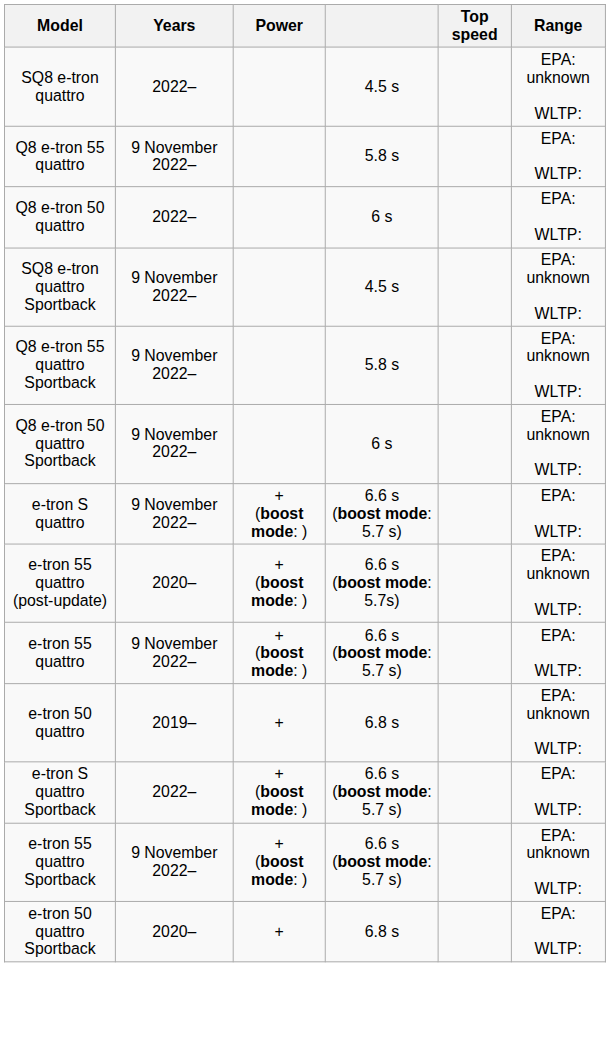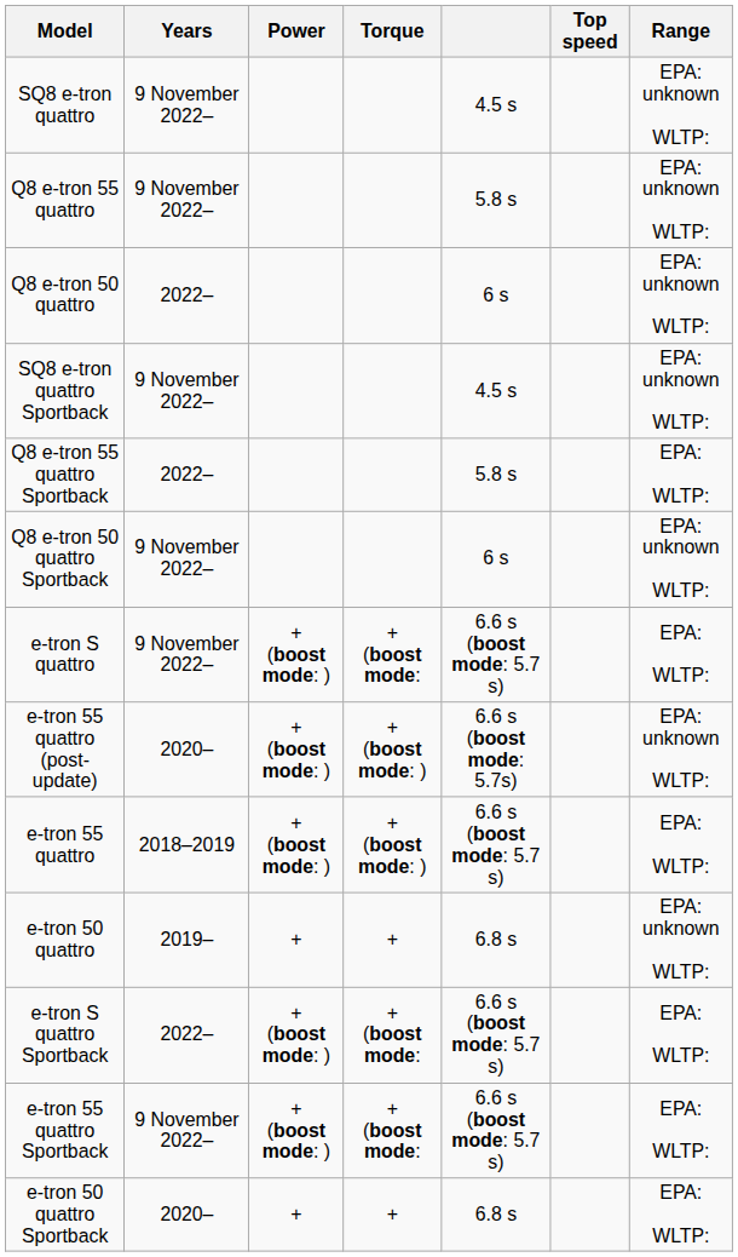 <table class="wikitable sortable" style="text-align: center;">
 <tr>
 <th>Model</th>
 <th>Years</th>
 <th>Power</th>
+<th>Torque</th>
 <th></th>
 <th>Top speed</th>
 <th>Range</th>
 </tr>
 <tr>
 <td>SQ8 e-tron<br> quattro</td>
-<td>2022–</td>
+<td>9 November 2022–</td>
+<td></td>
 <td></td>
 <td>4.5 s</td>
 <td></td>
 <td>EPA: unknown<br><br>WLTP: </td>
 </tr>
 <tr>
 <td>Q8 e-tron 55<br> quattro</td>
 <td>9 November 2022–</td>
 <td></td>
+<td></td>
 <td>5.8 s</td>
 <td></td>
-<td>EPA: <br><br>WLTP: <br></td>
+<td>EPA: unknown<br><br>WLTP: </td>
 </tr>
 <tr>
 <td>Q8 e-tron 50<br> quattro</td>
 <td>2022–</td>
 <td></td>
+<td></td>
 <td>6 s</td>
 <td></td>
-<td>EPA: <br><br>WLTP: <br></td>
+<td>EPA: unknown<br><br>WLTP: </td>
 </tr>
 <tr>
 <td>SQ8 e-tron<br> quattro Sportback</td>
 <td>9 November 2022–</td>
+<td></td>
 <td></td>
 <td>4.5 s</td>
 <td></td>
 <td>EPA: unknown<br><br>WLTP: </td>
 </tr>
 <tr>
 <td>Q8 e-tron 55<br> quattro Sportback</td>
-<td>9 November 2022–</td>
+<td>2022–</td>
+<td></td>
 <td></td>
 <td>5.8 s</td>
 <td></td>
-<td>EPA: unknown<br><br>WLTP: </td>
+<td>EPA: <br><br>WLTP: <br></td>
 </tr>
 <tr>
 <td>Q8 e-tron 50<br> quattro Sportback</td>
 <td>9 November 2022–</td>
+<td></td>
 <td></td>
 <td>6 s</td>
 <td></td>
 <td>EPA: unknown<br><br>WLTP: </td>
 </tr>
 <tr>
 <td>e-tron S<br> quattro</td>
 <td>9 November 2022–</td>
 <td> + <br>(<strong>boost mode</strong>: )</td>
+<td> + <br>(<strong>boost mode</strong>: </td>
 <td>6.6 s<br>(<strong>boost mode</strong>: 5.7 s)</td>
 <td></td>
 <td>EPA: <br><br>WLTP: <br></td>
 </tr>
 <tr>
 <td>e-tron 55<br> quattro<br>(post-update)</td>
 <td>2020–</td>
 <td> + <br>(<strong>boost mode</strong>: )</td>
+<td> + <br>(<strong>boost mode</strong>: )</td>
 <td>6.6 s<br>(<strong>boost mode</strong>: 5.7s)</td>
 <td></td>
 <td>EPA: unknown<br><br>WLTP: </td>
 </tr>
 <tr>
 <td>e-tron 55<br> quattro</td>
-<td>9 November 2022–</td>
+<td>2018–2019</td>
+<td> + <br>(<strong>boost mode</strong>: )</td>
 <td> + <br>(<strong>boost mode</strong>: )</td>
 <td>6.6 s<br>(<strong>boost mode</strong>: 5.7 s)</td>
 <td></td>
 <td>EPA: <br><br>WLTP: <br></td>
 </tr>
 <tr>
 <td>e-tron 50<br> quattro</td>
 <td>2019–</td>
 <td> + </td>
+<td> + </td>
 <td>6.8 s</td>
 <td></td>
 <td>EPA: unknown<br><br>WLTP: </td>
 </tr>
 <tr>
 <td>e-tron S<br> quattro Sportback</td>
 <td>2022–</td>
 <td> + <br>(<strong>boost mode</strong>: )</td>
+<td> + <br>(<strong>boost mode</strong>: </td>
 <td>6.6 s<br>(<strong>boost mode</strong>: 5.7 s)</td>
 <td></td>
 <td>EPA: <br><br>WLTP: <br></td>
 </tr>
 <tr>
 <td>e-tron 55<br> quattro Sportback</td>
 <td>9 November 2022–</td>
 <td> + <br>(<strong>boost mode</strong>: )</td>
+<td> + <br>(<strong>boost mode</strong>: </td>
 <td>6.6 s<br>(<strong>boost mode</strong>: 5.7 s)</td>
 <td></td>
-<td>EPA: unknown<br><br>WLTP: </td>
+<td>EPA: <br><br>WLTP: <br></td>
 </tr>
 <tr>
 <td>e-tron 50<br> quattro Sportback</td>
 <td>2020–</td>
+<td> + </td>
 <td> + </td>
 <td>6.8 s</td>
 <td></td>
 <td>EPA: <br><br>WLTP: <br></td>
 </tr>
 </table>
